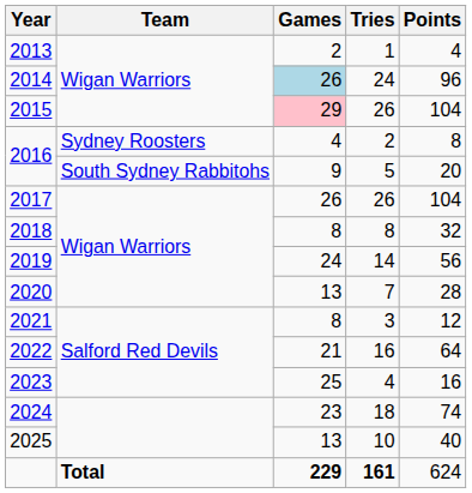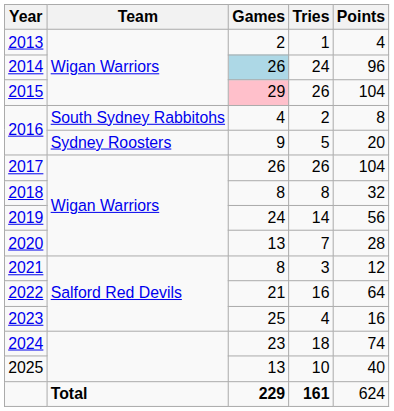 <table class="wikitable">
 <tr>
 <th>Year</th>
 <th>Team</th>
 <th>Games</th>
 <th>Tries</th>
 <th>Points</th>
 </tr>
 <tr>
 <td align="center"><a href='#'>2013</a></td>
 <td rowspan="3"> <a href='#'>Wigan Warriors</a></td>
 <td align="right">2</td>
 <td align="right">1</td>
 <td align="right">4</td>
 </tr>
 <tr>
 <td align="center"><a href='#'>2014</a></td>
 <td align="right" style="background: lightblue;">26</td>
 <td align="right">24</td>
 <td align="right">96</td>
 </tr>
 <tr>
 <td align="center"><a href='#'>2015</a></td>
 <td align="right" style="background: pink;">29</td>
 <td align="right">26</td>
 <td align="right">104</td>
 </tr>
 <tr>
 <td rowspan="2" align="center"><a href='#'>2016</a></td>
-<td> <a href='#'>Sydney Roosters</a></td>
+<td> <a href='#'>South Sydney Rabbitohs</a></td>
 <td align="right">4</td>
 <td align="right">2</td>
 <td align="right">8</td>
 </tr>
 <tr>
-<td> <a href='#'>South Sydney Rabbitohs</a></td>
+<td> <a href='#'>Sydney Roosters</a></td>
 <td align="right">9</td>
 <td align="right">5</td>
 <td align="right">20</td>
 </tr>
 <tr>
 <td align="center"><a href='#'>2017</a></td>
 <td rowspan="4"> <a href='#'>Wigan Warriors</a></td>
 <td align="right">26</td>
 <td align="right">26</td>
 <td align="right">104</td>
 </tr>
 <tr>
 <td align="center"><a href='#'>2018</a></td>
 <td align="right">8</td>
 <td align="right">8</td>
 <td align="right">32</td>
 </tr>
 <tr>
 <td align="center"><a href='#'>2019</a></td>
 <td align="right">24</td>
 <td align="right">14</td>
 <td align="right">56</td>
 </tr>
 <tr>
 <td align="center"><a href='#'>2020</a></td>
 <td align="right">13</td>
 <td align="right">7</td>
 <td align="right">28</td>
 </tr>
 <tr>
 <td align="center"><a href='#'>2021</a></td>
 <td rowspan="3"> <a href='#'>Salford Red Devils</a></td>
 <td align="right">8</td>
 <td align="right">3</td>
 <td align="right">12</td>
 </tr>
 <tr>
 <td align="center"><a href='#'>2022</a></td>
 <td align="right">21</td>
 <td align="right">16</td>
 <td align="right">64</td>
 </tr>
 <tr>
 <td align="center"><a href='#'>2023</a></td>
 <td align="right">25</td>
 <td align="right">4</td>
 <td align="right">16</td>
 </tr>
 <tr>
 <td align="center"><a href='#'>2024</a></td>
 <td rowspan="2"></td>
 <td align="right">23</td>
 <td align="right">18</td>
 <td align="right">74</td>
 </tr>
 <tr>
 <td align="center">2025</td>
 <td align="right">13</td>
 <td align="right">10</td>
 <td align="right">40</td>
 </tr>
 <tr>
 <td></td>
 <td><strong>Total</strong></td>
 <td align="right"><strong>229</strong></td>
 <td align="right"><strong>161</strong></td>
 <td align="right">624</td>
 </tr>
 </table>
